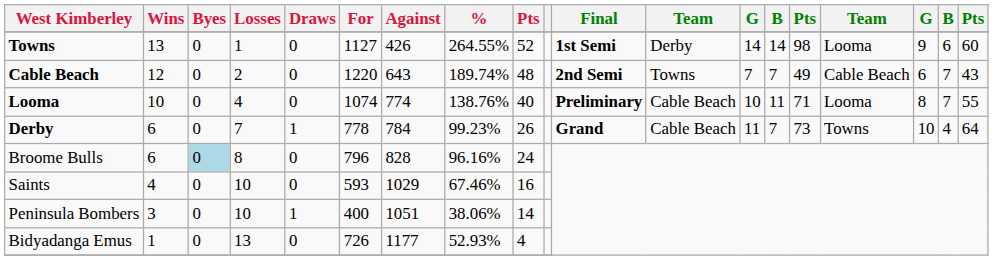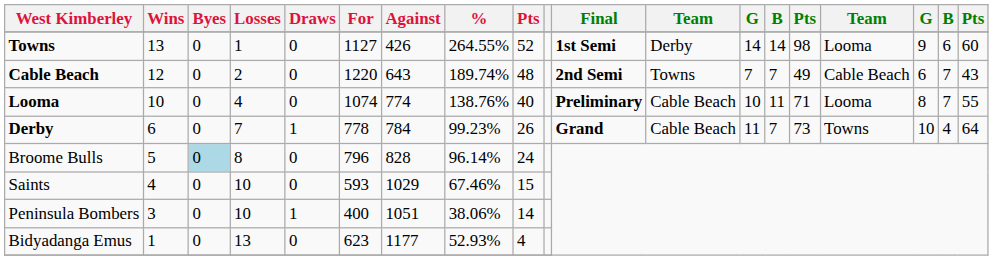 <table style="font-size: 85%; text-align: left;" class="wikitable">
 <tr>
 <th style="color:crimson">West Kimberley</th>
 <th style="color:crimson">Wins</th>
 <th style="color:crimson">Byes</th>
 <th style="color:crimson">Losses</th>
 <th style="color:crimson">Draws</th>
 <th style="color:crimson">For</th>
 <th style="color:crimson">Against</th>
 <th style="color:crimson">%</th>
 <th style="color:crimson">Pts</th>
 <th></th>
 <th style="color:green">Final</th>
 <th style="color:green">Team</th>
 <th style="color:green">G</th>
 <th style="color:green">B</th>
 <th style="color:green">Pts</th>
 <th style="color:green">Team</th>
 <th style="color:green">G</th>
 <th style="color:green">B</th>
 <th style="color:green">Pts</th>
 </tr>
 <tr>
 </tr>
 <tr>
 </tr>
 <tr>
 <td><strong>	Towns	</strong></td>
 <td>13</td>
 <td>0</td>
 <td>1</td>
 <td>0</td>
 <td>1127</td>
 <td>426</td>
 <td>264.55%</td>
 <td>52</td>
 <td></td>
 <td><strong>1st Semi</strong></td>
 <td>Derby</td>
 <td>14</td>
 <td>14</td>
 <td>98</td>
 <td>Looma</td>
 <td>9</td>
 <td>6</td>
 <td>60</td>
 </tr>
 <tr>
 <td><strong>	Cable Beach	</strong></td>
 <td>12</td>
 <td>0</td>
 <td>2</td>
 <td>0</td>
 <td>1220</td>
 <td>643</td>
 <td>189.74%</td>
 <td>48</td>
 <td></td>
 <td><strong>2nd Semi</strong></td>
 <td>Towns</td>
 <td>7</td>
 <td>7</td>
 <td>49</td>
 <td>Cable Beach</td>
 <td>6</td>
 <td>7</td>
 <td>43</td>
 </tr>
 <tr>
 <td><strong>	Looma	</strong></td>
 <td>10</td>
 <td>0</td>
 <td>4</td>
 <td>0</td>
 <td>1074</td>
 <td>774</td>
 <td>138.76%</td>
 <td>40</td>
 <td></td>
 <td><strong>Preliminary</strong></td>
 <td>Cable Beach</td>
 <td>10</td>
 <td>11</td>
 <td>71</td>
 <td>Looma</td>
 <td>8</td>
 <td>7</td>
 <td>55</td>
 </tr>
 <tr>
 <td><strong>	Derby	</strong></td>
 <td>6</td>
 <td>0</td>
 <td>7</td>
 <td>1</td>
 <td>778</td>
 <td>784</td>
 <td>99.23%</td>
 <td>26</td>
 <td></td>
 <td><strong>Grand</strong></td>
 <td>Cable Beach</td>
 <td>11</td>
 <td>7</td>
 <td>73</td>
 <td>Towns</td>
 <td>10</td>
 <td>4</td>
 <td>64</td>
 </tr>
 <tr>
 <td>Broome Bulls</td>
-<td>6</td>
+<td>5</td>
 <td style="background: lightblue;">0</td>
 <td>8</td>
 <td>0</td>
 <td>796</td>
 <td>828</td>
-<td>96.16%</td>
+<td>96.14%</td>
 <td>24</td>
 <td></td>
 </tr>
 <tr>
 <td>Saints</td>
 <td>4</td>
 <td>0</td>
 <td>10</td>
 <td>0</td>
 <td>593</td>
 <td>1029</td>
 <td>67.46%</td>
-<td>16</td>
+<td>15</td>
 <td></td>
 </tr>
 <tr>
 <td>Peninsula Bombers</td>
 <td>3</td>
 <td>0</td>
 <td>10</td>
 <td>1</td>
 <td>400</td>
 <td>1051</td>
 <td>38.06%</td>
 <td>14</td>
 <td></td>
 </tr>
 <tr>
 <td>Bidyadanga Emus</td>
 <td>1</td>
 <td>0</td>
 <td>13</td>
 <td>0</td>
-<td>726</td>
+<td>623</td>
 <td>1177</td>
 <td>52.93%</td>
 <td>4</td>
 <td></td>
 </tr>
 <tr>
 </tr>
 </table>
